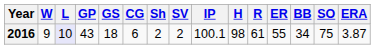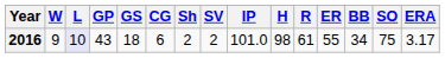 <table class="wikitable">
 <tr align=center>
 <th>Year</th>
 <th><a href='#'>W</a></th>
 <th><a href='#'>L</a></th>
 <th><a href='#'>GP</a></th>
 <th><a href='#'>GS</a></th>
 <th><a href='#'>CG</a></th>
 <th><a href='#'>Sh</a></th>
 <th><a href='#'>SV</a></th>
 <th><a href='#'>IP</a></th>
 <th><a href='#'>H</a></th>
 <th><a href='#'>R</a></th>
 <th><a href='#'>ER</a></th>
 <th><a href='#'>BB</a></th>
 <th><a href='#'>SO</a></th>
 <th><a href='#'>ERA</a></th>
 </tr>
 <tr align=center>
 <th>2016</th>
 <td>9</td>
 <td style="background: lavender;">10</td>
 <td>43</td>
 <td>18</td>
 <td>6</td>
 <td>2</td>
 <td>2</td>
-<td>100.1</td>
+<td>101.0</td>
 <td>98</td>
 <td>61</td>
 <td>55</td>
 <td>34</td>
 <td>75</td>
-<td>3.87</td>
+<td>3.17</td>
 </tr>
 </table>
